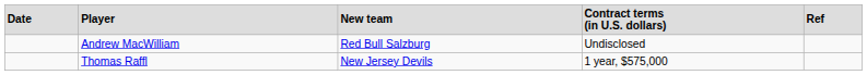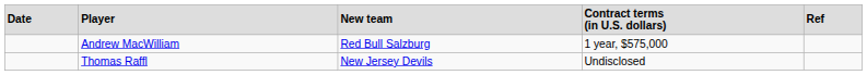 <table class="wikitable" width=97%>
 <tr style="background:#ddd;">
 <td><strong>Date</strong></td>
 <td><strong>Player</strong></td>
 <td><strong>New team</strong></td>
 <td><strong>Contract terms</strong><br><strong>(in U.S. dollars)</strong></td>
 <td><strong>Ref</strong></td>
 </tr>
 <tr>
 <td></td>
 <td><a href='#'>Andrew MacWilliam</a></td>
 <td><a href='#'>Red Bull Salzburg</a></td>
-<td>Undisclosed</td>
+<td>1 year, $575,000</td>
 <td></td>
 </tr>
 <tr>
 <td></td>
 <td><a href='#'>Thomas Raffl</a></td>
 <td><a href='#'>New Jersey Devils</a></td>
-<td>1 year, $575,000</td>
+<td>Undisclosed</td>
 <td></td>
 </tr>
 </table>
